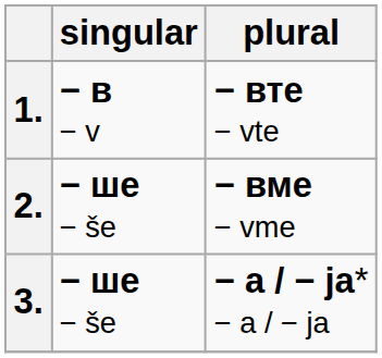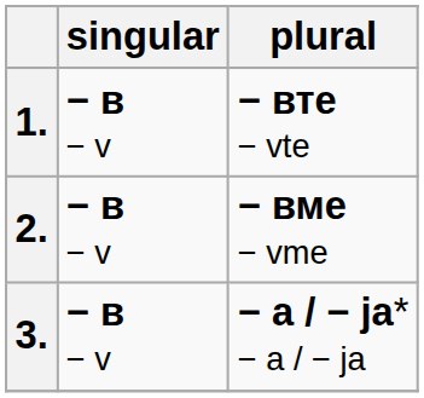 <table class="wikitable">
 <tr>
 <th></th>
 <th><span>singular</span></th>
 <th><span>plural</span></th>
 </tr>
 <tr>
 <th><span>1.</span></th>
 <td><span><strong>− в</strong></span><br><span><small>− v</small></span></td>
 <td><span><strong>− вте</strong></span> <br><span><small>− vte</small></span></td>
 </tr>
 <tr>
 <th><span>2.</span></th>
-<td><span><strong>− ше</strong></span><br><span><small>− še</small></span></td>
+<td><span><strong>− в</strong></span><br><span><small>− v</small></span></td>
 <td><span> <strong>− вме</strong></span> <br><span><small>− vme</small></span></td>
 </tr>
 <tr>
 <th><span>3.</span></th>
-<td><span> <strong>− ше</strong></span><br><span><small>− še</small></span></td>
+<td><span><strong>− в</strong></span><br><span><small>− v</small></span></td>
 <td><span><strong>− а / − jа</strong></span>* <br><span><small>− a / − ja</small></span></td>
 </tr>
 <tr>
 </tr>
 </table>
